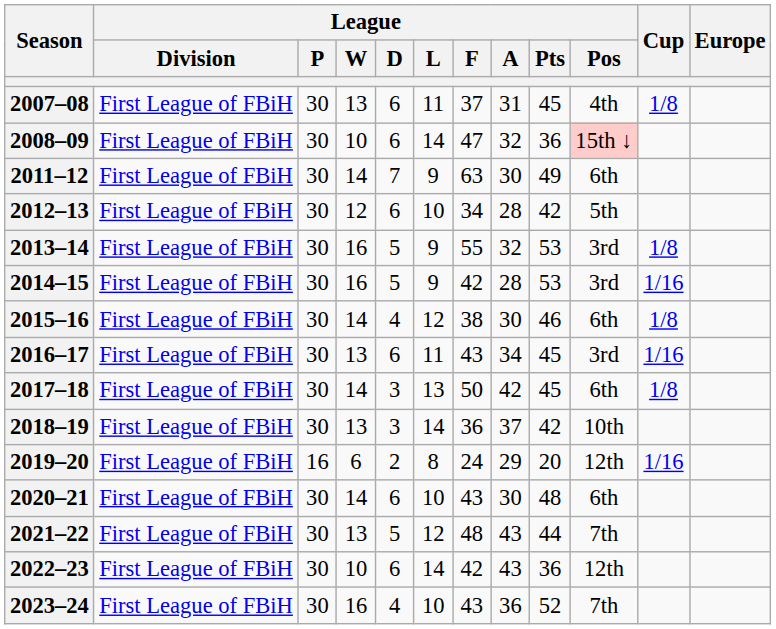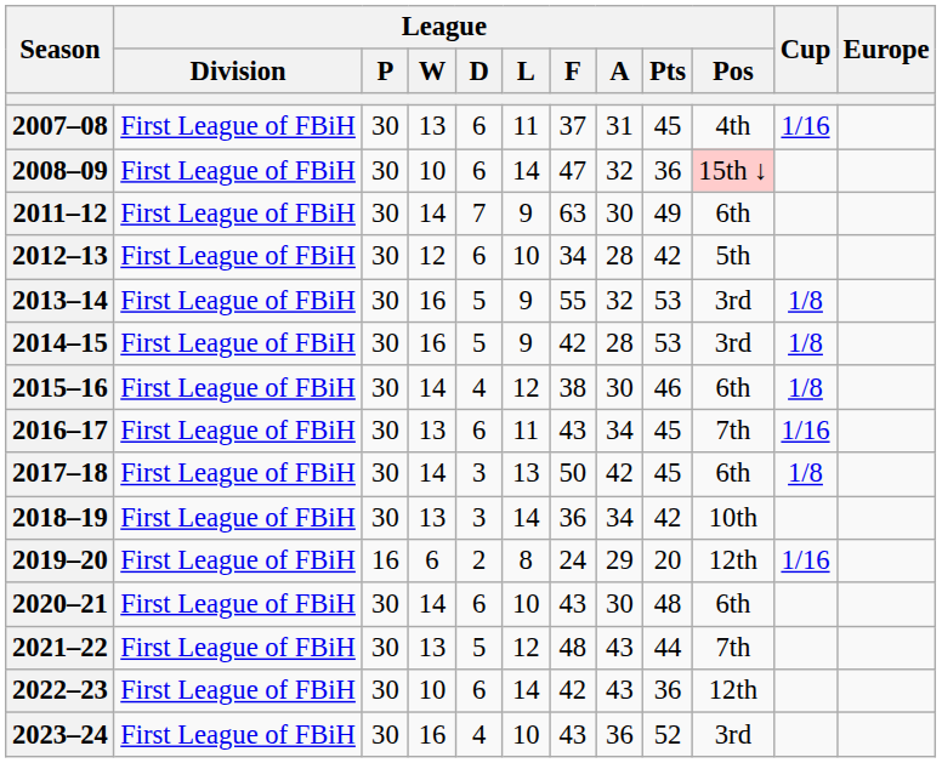 <table class="wikitable" style="text-align: center">
 <tr>
 <th rowspan="2">Season</th>
 <th colspan="9">League</th>
 <th rowspan="2">Cup</th>
 <th rowspan="2">Europe</th>
 </tr>
 <tr>
 <th>Division</th>
 <th width="20">P</th>
 <th width="20">W</th>
 <th width="20">D</th>
 <th width="20">L</th>
 <th width="20">F</th>
 <th width="20">A</th>
 <th width="20">Pts</th>
 <th>Pos</th>
 </tr>
 <tr>
 <th colspan="15"></th>
 </tr>
 <tr>
 <th>2007–08</th>
 <td><a href='#'>First League of FBiH</a></td>
 <td>30</td>
 <td>13</td>
 <td>6</td>
 <td>11</td>
 <td>37</td>
 <td>31</td>
 <td>45</td>
 <td>4th</td>
-<td><a href='#'>1/8</a></td>
+<td><a href='#'>1/16</a></td>
 <td></td>
 </tr>
 <tr>
 <th>2008–09</th>
 <td><a href='#'>First League of FBiH</a></td>
 <td>30</td>
 <td>10</td>
 <td>6</td>
 <td>14</td>
 <td>47</td>
 <td>32</td>
 <td>36</td>
 <td bgcolor=#FFCCCC>15th ↓</td>
 <td></td>
 <td></td>
 </tr>
 <tr>
 <th>2011–12</th>
 <td><a href='#'>First League of FBiH</a></td>
 <td>30</td>
 <td>14</td>
 <td>7</td>
 <td>9</td>
 <td>63</td>
 <td>30</td>
 <td>49</td>
 <td>6th</td>
 <td></td>
 <td></td>
 </tr>
 <tr>
 <th>2012–13</th>
 <td><a href='#'>First League of FBiH</a></td>
 <td>30</td>
 <td>12</td>
 <td>6</td>
 <td>10</td>
 <td>34</td>
 <td>28</td>
 <td>42</td>
 <td>5th</td>
 <td></td>
 <td></td>
 </tr>
 <tr>
 <th>2013–14</th>
 <td><a href='#'>First League of FBiH</a></td>
 <td>30</td>
 <td>16</td>
 <td>5</td>
 <td>9</td>
 <td>55</td>
 <td>32</td>
 <td>53</td>
 <td>3rd</td>
 <td><a href='#'>1/8</a></td>
 <td></td>
 </tr>
 <tr>
 <th>2014–15</th>
 <td><a href='#'>First League of FBiH</a></td>
 <td>30</td>
 <td>16</td>
 <td>5</td>
 <td>9</td>
 <td>42</td>
 <td>28</td>
 <td>53</td>
 <td>3rd</td>
-<td><a href='#'>1/16</a></td>
+<td><a href='#'>1/8</a></td>
 <td></td>
 </tr>
 <tr>
 <th>2015–16</th>
 <td><a href='#'>First League of FBiH</a></td>
 <td>30</td>
 <td>14</td>
 <td>4</td>
 <td>12</td>
 <td>38</td>
 <td>30</td>
 <td>46</td>
 <td>6th</td>
 <td><a href='#'>1/8</a></td>
 <td></td>
 </tr>
 <tr>
 <th>2016–17</th>
 <td><a href='#'>First League of FBiH</a></td>
 <td>30</td>
 <td>13</td>
 <td>6</td>
 <td>11</td>
 <td>43</td>
 <td>34</td>
 <td>45</td>
-<td>3rd</td>
+<td>7th</td>
 <td><a href='#'>1/16</a></td>
 <td></td>
 </tr>
 <tr>
 <th>2017–18</th>
 <td><a href='#'>First League of FBiH</a></td>
 <td>30</td>
 <td>14</td>
 <td>3</td>
 <td>13</td>
 <td>50</td>
 <td>42</td>
 <td>45</td>
 <td>6th</td>
 <td><a href='#'>1/8</a></td>
 <td></td>
 </tr>
 <tr>
 <th>2018–19</th>
 <td><a href='#'>First League of FBiH</a></td>
 <td>30</td>
 <td>13</td>
 <td>3</td>
 <td>14</td>
 <td>36</td>
-<td>37</td>
+<td>34</td>
 <td>42</td>
 <td>10th</td>
 <td></td>
 <td></td>
 </tr>
 <tr>
 <th>2019–20</th>
 <td><a href='#'>First League of FBiH</a></td>
 <td>16</td>
 <td>6</td>
 <td>2</td>
 <td>8</td>
 <td>24</td>
 <td>29</td>
 <td>20</td>
 <td>12th</td>
 <td><a href='#'>1/16</a></td>
 <td></td>
 </tr>
 <tr>
 <th>2020–21</th>
 <td><a href='#'>First League of FBiH</a></td>
 <td>30</td>
 <td>14</td>
 <td>6</td>
 <td>10</td>
 <td>43</td>
 <td>30</td>
 <td>48</td>
 <td>6th</td>
 <td></td>
 <td></td>
 </tr>
 <tr>
 <th>2021–22</th>
 <td><a href='#'>First League of FBiH</a></td>
 <td>30</td>
 <td>13</td>
 <td>5</td>
 <td>12</td>
 <td>48</td>
 <td>43</td>
 <td>44</td>
 <td>7th</td>
 <td></td>
 <td></td>
 </tr>
 <tr>
 <th>2022–23</th>
 <td><a href='#'>First League of FBiH</a></td>
 <td>30</td>
 <td>10</td>
 <td>6</td>
 <td>14</td>
 <td>42</td>
 <td>43</td>
 <td>36</td>
 <td>12th</td>
 <td></td>
 <td></td>
 </tr>
 <tr>
 <th>2023–24</th>
 <td><a href='#'>First League of FBiH</a></td>
 <td>30</td>
 <td>16</td>
 <td>4</td>
 <td>10</td>
 <td>43</td>
 <td>36</td>
 <td>52</td>
-<td>7th</td>
+<td>3rd</td>
 <td></td>
 <td></td>
 </tr>
 </table>
